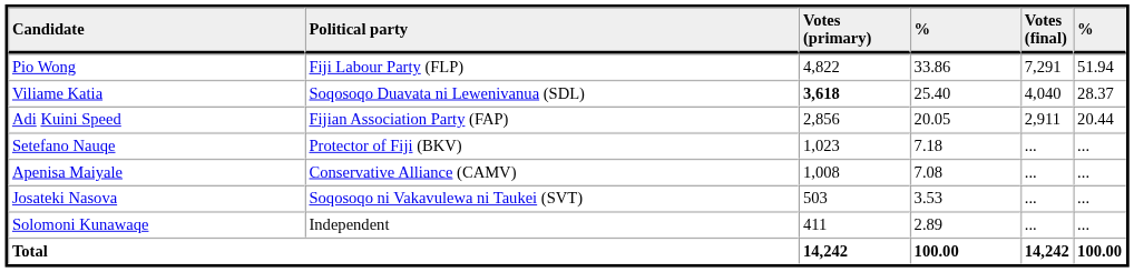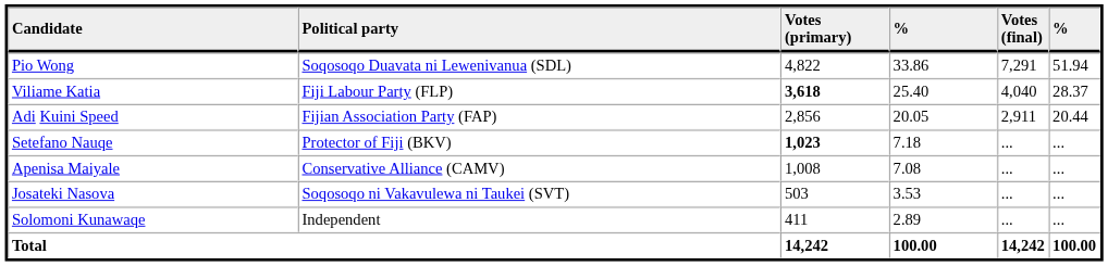 <table table width="70%" border="1" align="center" cellpadding=3 cellspacing=0 style="margin:5px; border:3px solid;">
 <tr>
 <td td width="27%" style="border-bottom:3px solid; background:#efefef;"><strong>Candidate</strong></td>
 <td td width="45%" style="border-bottom:3px solid; background:#efefef;"><strong>Political party</strong></td>
 <td td width="10%" style="border-bottom:3px solid; background:#efefef;"><strong>Votes<br>(primary)</strong></td>
 <td td width="10%" style="border-bottom:3px solid; background:#efefef;"><strong>%</strong></td>
 <td td width="4%" style="border-bottom:3px solid; background:#efefef;"><strong>Votes<br>(final)</strong></td>
 <td td width="4%" style="border-bottom:3px solid; background:#efefef;"><strong>%</strong></td>
 </tr>
 <tr>
 <td><a href='#'>Pio Wong</a></td>
-<td><a href='#'>Fiji Labour Party</a> (FLP)</td>
+<td><a href='#'>Soqosoqo Duavata ni Lewenivanua</a> (SDL)</td>
 <td>4,822</td>
 <td>33.86</td>
 <td>7,291</td>
 <td>51.94</td>
 </tr>
 <tr>
 <td><a href='#'>Viliame Katia</a></td>
-<td><a href='#'>Soqosoqo Duavata ni Lewenivanua</a> (SDL)</td>
+<td><a href='#'>Fiji Labour Party</a> (FLP)</td>
 <td><strong>3,618</strong></td>
 <td>25.40</td>
 <td>4,040</td>
 <td>28.37</td>
 </tr>
 <tr>
 <td><a href='#'>Adi</a> <a href='#'>Kuini Speed</a></td>
 <td><a href='#'>Fijian Association Party</a> (FAP)</td>
 <td>2,856</td>
 <td>20.05</td>
 <td>2,911</td>
 <td>20.44</td>
 </tr>
 <tr>
 <td><a href='#'>Setefano Nauqe</a></td>
 <td><a href='#'>Protector of Fiji</a> (BKV)</td>
-<td>1,023</td>
+<td><strong>1,023</strong></td>
 <td>7.18</td>
 <td>...</td>
 <td>...</td>
 </tr>
 <tr>
 <td><a href='#'>Apenisa Maiyale</a></td>
 <td><a href='#'>Conservative Alliance</a> (CAMV)</td>
 <td>1,008</td>
 <td>7.08</td>
 <td>...</td>
 <td>...</td>
 </tr>
 <tr>
 <td><a href='#'>Josateki Nasova</a></td>
 <td><a href='#'>Soqosoqo ni Vakavulewa ni Taukei</a> (SVT)</td>
 <td>503</td>
 <td>3.53</td>
 <td>...</td>
 <td>...</td>
 </tr>
 <tr>
 <td><a href='#'>Solomoni Kunawaqe</a></td>
 <td>Independent</td>
 <td>411</td>
 <td>2.89</td>
 <td>...</td>
 <td>...</td>
 </tr>
 <tr>
 <td colspan=2><strong>Total</strong></td>
 <td><strong>14,242</strong></td>
 <td><strong>100.00</strong></td>
 <td><strong>14,242</strong></td>
 <td><strong>100.00</strong></td>
 </tr>
 <tr>
 </tr>
 </table>
